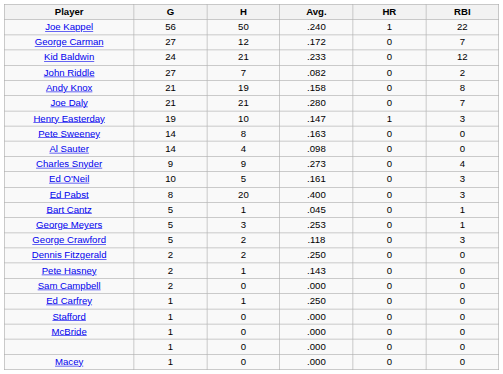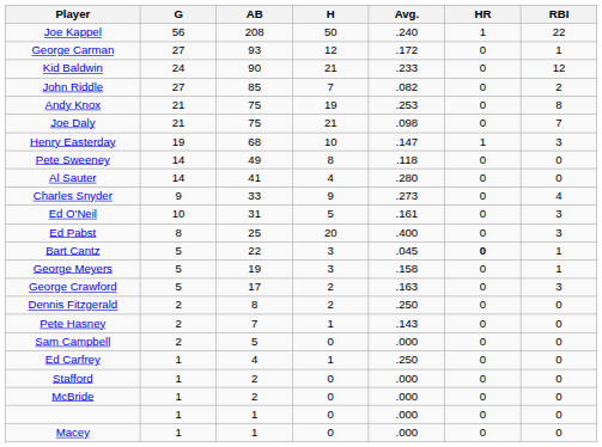 <table class="wikitable sortable">
 <tr>
 <th bgcolor="#DDDDFF" width="16%">Player</th>
 <th bgcolor="#DDDDFF" width="9%">G</th>
+<th bgcolor="#DDDDFF" width="9%">AB</th>
 <th bgcolor="#DDDDFF" width="9%">H</th>
 <th bgcolor="#DDDDFF" width="9%">Avg.</th>
 <th bgcolor="#DDDDFF" width="9%">HR</th>
 <th bgcolor="#DDDDFF" width="9%">RBI</th>
 </tr>
 <tr align="center">
 <td><a href='#'>Joe Kappel</a></td>
 <td>56</td>
+<td>208</td>
 <td>50</td>
 <td>.240</td>
 <td>1</td>
 <td>22</td>
 </tr>
 <tr align="center">
 <td><a href='#'>George Carman</a></td>
 <td>27</td>
+<td>93</td>
 <td>12</td>
 <td>.172</td>
 <td>0</td>
-<td>7</td>
+<td>1</td>
 </tr>
 <tr align="center">
 <td><a href='#'>Kid Baldwin</a></td>
 <td>24</td>
+<td>90</td>
 <td>21</td>
 <td>.233</td>
 <td>0</td>
 <td>12</td>
 </tr>
 <tr align="center">
 <td><a href='#'>John Riddle</a></td>
 <td>27</td>
+<td>85</td>
 <td>7</td>
 <td>.082</td>
 <td>0</td>
 <td>2</td>
 </tr>
 <tr align="center">
 <td><a href='#'>Andy Knox</a></td>
 <td>21</td>
+<td>75</td>
 <td>19</td>
-<td>.158</td>
+<td>.253</td>
 <td>0</td>
 <td>8</td>
 </tr>
 <tr align="center">
 <td><a href='#'>Joe Daly</a></td>
 <td>21</td>
+<td>75</td>
 <td>21</td>
-<td>.280</td>
+<td>.098</td>
 <td>0</td>
 <td>7</td>
 </tr>
 <tr align="center">
 <td><a href='#'>Henry Easterday</a></td>
 <td>19</td>
+<td>68</td>
 <td>10</td>
 <td>.147</td>
 <td>1</td>
 <td>3</td>
 </tr>
 <tr align="center">
 <td><a href='#'>Pete Sweeney</a></td>
 <td>14</td>
+<td>49</td>
 <td>8</td>
-<td>.163</td>
+<td>.118</td>
 <td>0</td>
 <td>0</td>
 </tr>
 <tr align="center">
 <td><a href='#'>Al Sauter</a></td>
 <td>14</td>
+<td>41</td>
 <td>4</td>
-<td>.098</td>
+<td>.280</td>
 <td>0</td>
 <td>0</td>
 </tr>
 <tr align="center">
 <td><a href='#'>Charles Snyder</a></td>
 <td>9</td>
+<td>33</td>
 <td>9</td>
 <td>.273</td>
 <td>0</td>
 <td>4</td>
 </tr>
 <tr align="center">
 <td><a href='#'>Ed O'Neil</a></td>
 <td>10</td>
+<td>31</td>
 <td>5</td>
 <td>.161</td>
 <td>0</td>
 <td>3</td>
 </tr>
 <tr align="center">
 <td><a href='#'>Ed Pabst</a></td>
 <td>8</td>
+<td>25</td>
 <td>20</td>
 <td>.400</td>
 <td>0</td>
 <td>3</td>
 </tr>
 <tr align="center">
 <td><a href='#'>Bart Cantz</a></td>
 <td>5</td>
-<td>1</td>
+<td>22</td>
+<td>3</td>
 <td>.045</td>
-<td>0</td>
+<td><strong>0</strong></td>
 <td>1</td>
 </tr>
 <tr align="center">
 <td><a href='#'>George Meyers</a></td>
 <td>5</td>
+<td>19</td>
 <td>3</td>
-<td>.253</td>
+<td>.158</td>
 <td>0</td>
 <td>1</td>
 </tr>
 <tr align="center">
 <td><a href='#'>George Crawford</a></td>
 <td>5</td>
+<td>17</td>
 <td>2</td>
-<td>.118</td>
+<td>.163</td>
 <td>0</td>
 <td>3</td>
 </tr>
 <tr align="center">
 <td><a href='#'>Dennis Fitzgerald</a></td>
 <td>2</td>
+<td>8</td>
 <td>2</td>
 <td>.250</td>
 <td>0</td>
 <td>0</td>
 </tr>
 <tr align="center">
 <td><a href='#'>Pete Hasney</a></td>
 <td>2</td>
+<td>7</td>
 <td>1</td>
 <td>.143</td>
 <td>0</td>
 <td>0</td>
 </tr>
 <tr align="center">
 <td><a href='#'>Sam Campbell</a></td>
 <td>2</td>
+<td>5</td>
 <td>0</td>
 <td>.000</td>
 <td>0</td>
 <td>0</td>
 </tr>
 <tr align="center">
 <td><a href='#'>Ed Carfrey</a></td>
 <td>1</td>
+<td>4</td>
 <td>1</td>
 <td>.250</td>
 <td>0</td>
 <td>0</td>
 </tr>
 <tr align="center">
 <td><a href='#'>Stafford</a></td>
 <td>1</td>
+<td>2</td>
 <td>0</td>
 <td>.000</td>
 <td>0</td>
 <td>0</td>
 </tr>
 <tr align="center">
 <td><a href='#'>McBride</a></td>
 <td>1</td>
+<td>2</td>
 <td>0</td>
 <td>.000</td>
 <td>0</td>
 <td>0</td>
 </tr>
 <tr align="center">
 <td></td>
+<td>1</td>
 <td>1</td>
 <td>0</td>
 <td>.000</td>
 <td>0</td>
 <td>0</td>
 </tr>
 <tr align="center">
 <td><a href='#'>Macey</a></td>
 <td>1</td>
+<td>1</td>
 <td>0</td>
 <td>.000</td>
 <td>0</td>
 <td>0</td>
 </tr>
 </table>
